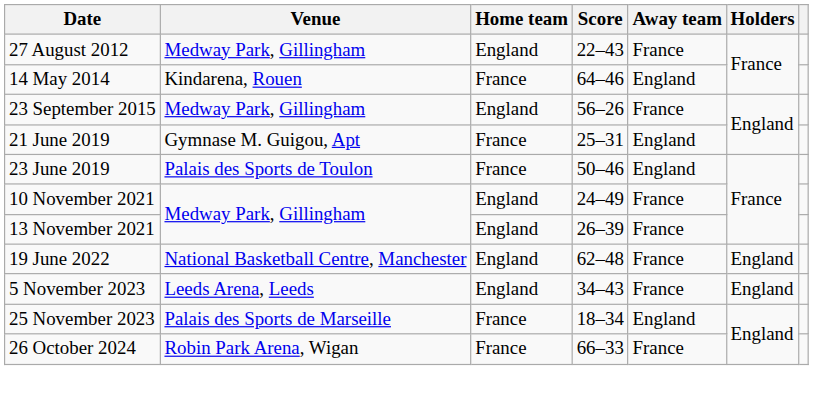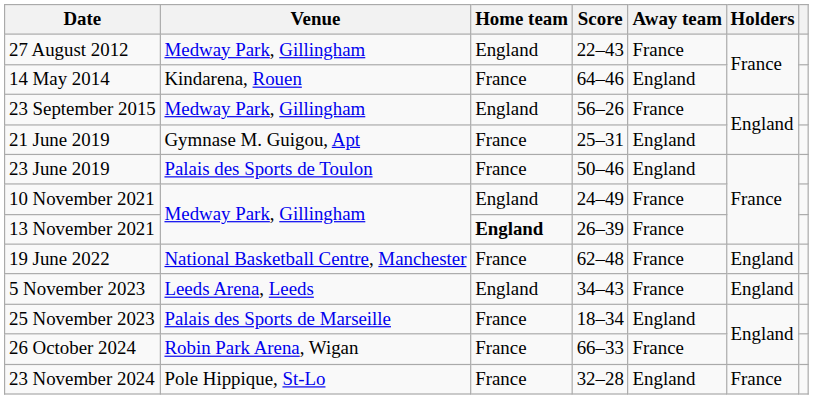 <table class="wikitable">
 <tr>
 <th>Date</th>
 <th>Venue</th>
 <th>Home team</th>
 <th>Score</th>
 <th>Away team</th>
 <th>Holders</th>
 <th></th>
 </tr>
 <tr>
 <td>27 August 2012</td>
 <td><a href='#'>Medway Park</a>, <a href='#'>Gillingham</a></td>
 <td>England</td>
 <td>22–43</td>
 <td>France</td>
 <td rowspan=2>France</td>
 <td></td>
 </tr>
 <tr>
 <td>14 May 2014</td>
 <td>Kindarena, <a href='#'>Rouen</a></td>
 <td>France</td>
 <td>64–46</td>
 <td>England</td>
 <td></td>
 </tr>
 <tr>
 <td>23 September 2015</td>
 <td><a href='#'>Medway Park</a>, <a href='#'>Gillingham</a></td>
 <td>England</td>
 <td>56–26</td>
 <td>France</td>
 <td rowspan=2>England</td>
 <td></td>
 </tr>
 <tr>
 <td>21 June 2019</td>
 <td>Gymnase M. Guigou, <a href='#'>Apt</a></td>
 <td>France</td>
 <td>25–31</td>
 <td>England</td>
 <td></td>
 </tr>
 <tr>
 <td>23 June 2019</td>
 <td><a href='#'>Palais des Sports de Toulon</a></td>
 <td>France</td>
 <td>50–46</td>
 <td>England</td>
 <td rowspan=3>France</td>
 <td></td>
 </tr>
 <tr>
 <td>10 November 2021</td>
 <td rowspan="2"><a href='#'>Medway Park</a>, <a href='#'>Gillingham</a></td>
 <td>England</td>
 <td>24–49</td>
 <td>France</td>
 <td></td>
 </tr>
 <tr>
 <td>13 November 2021</td>
-<td>England</td>
+<td><strong>England</strong></td>
 <td>26–39</td>
 <td>France</td>
 <td></td>
 </tr>
 <tr>
 <td>19 June 2022</td>
 <td><a href='#'>National Basketball Centre</a>, <a href='#'>Manchester</a></td>
-<td>England</td>
+<td>France</td>
 <td>62–48</td>
 <td>France</td>
 <td>England</td>
 <td></td>
 </tr>
 <tr>
 <td>5 November 2023</td>
 <td><a href='#'>Leeds Arena</a>, <a href='#'>Leeds</a></td>
 <td>England</td>
 <td>34–43</td>
 <td>France</td>
 <td>England</td>
 <td></td>
 </tr>
 <tr>
 <td>25 November 2023</td>
 <td><a href='#'>Palais des Sports de Marseille</a></td>
 <td>France</td>
 <td>18–34</td>
 <td>England</td>
 <td rowspan=2>England</td>
 <td></td>
 </tr>
 <tr>
 <td>26 October 2024</td>
 <td><a href='#'>Robin Park Arena</a>, Wigan</td>
 <td>France</td>
 <td>66–33</td>
 <td>France</td>
 <td></td>
 </tr>
+<tr>
+<td>23 November 2024</td>
+<td>Pole Hippique, <a href='#'>St-Lo</a></td>
+<td>France</td>
+<td>32–28</td>
+<td>England</td>
+<td>France</td>
+<td></td>
+</tr>
 </table>
